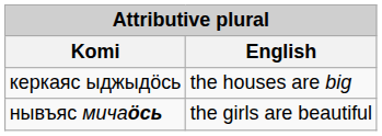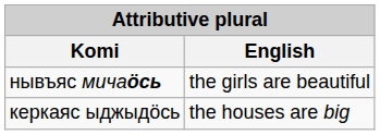 <table class="wikitable">
 <tr>
 <th colspan="2" style="background:#cfcfcf;">Attributive plural</th>
 </tr>
 <tr style="background:#dfdfdf;" |>
 <th>Komi</th>
 <th>English</th>
 </tr>
 <tr>
+<td>нывъяс <em>мича<strong>ӧсь<strong><em></td>
+<td>the girls are </em>beautiful<em></td>
+</tr>
+<tr>
 <td>керкаяс </em>ыджыд</strong>ӧсь</em></strong></td>
 <td>the houses are <em>big</em></td>
 </tr>
-<tr>
-<td>нывъяс <em>мича<strong>ӧсь<strong><em></td>
-<td>the girls are </em>beautiful<em></td>
-</tr>
 </table>
